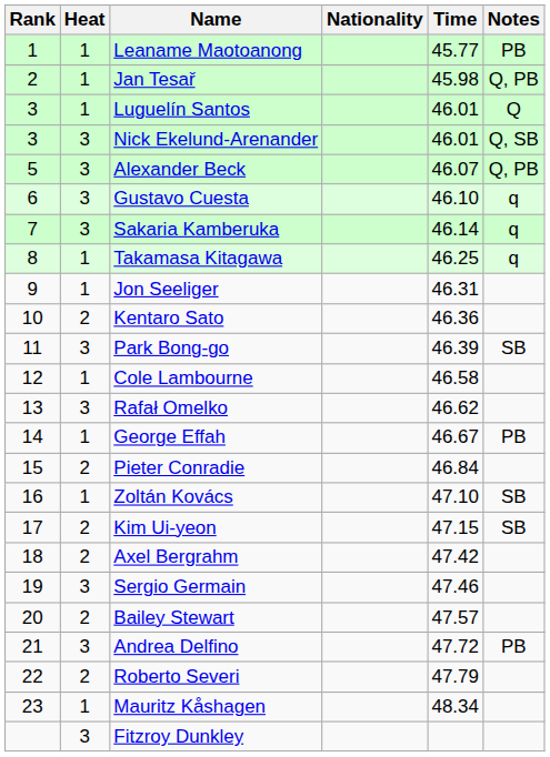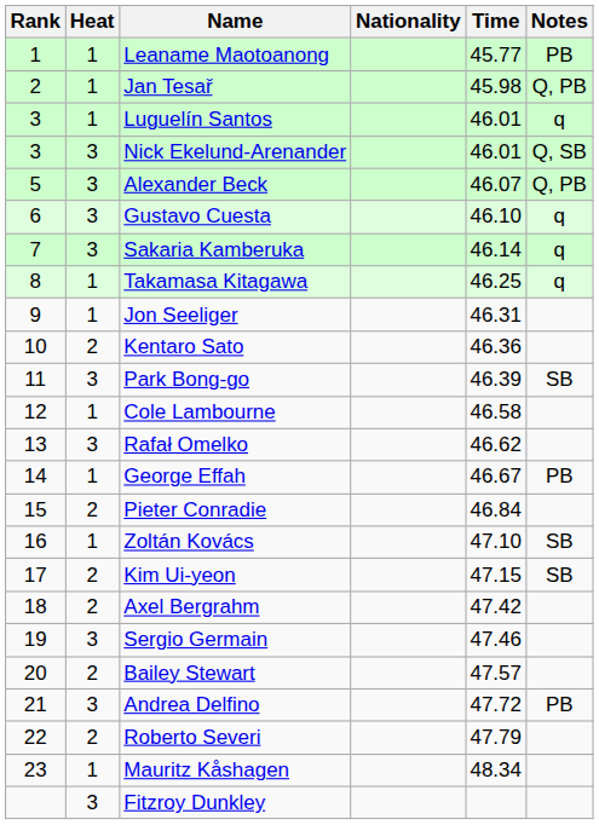 <table class="wikitable sortable" style="text-align:center">
 <tr>
 <th>Rank</th>
 <th>Heat</th>
 <th>Name</th>
 <th>Nationality</th>
 <th>Time</th>
 <th>Notes</th>
 </tr>
 <tr bgcolor=ccffcc>
 <td>1</td>
 <td>1</td>
 <td align=left><a href='#'>Leaname Maotoanong</a></td>
 <td align=left></td>
 <td>45.77</td>
 <td>PB</td>
 </tr>
 <tr bgcolor=ccffcc>
 <td>2</td>
 <td>1</td>
 <td align=left><a href='#'>Jan Tesař</a></td>
 <td align=left></td>
 <td>45.98</td>
 <td>Q, PB</td>
 </tr>
 <tr bgcolor=ccffcc>
 <td>3</td>
 <td>1</td>
 <td align=left><a href='#'>Luguelín Santos</a></td>
 <td align=left></td>
 <td>46.01</td>
-<td>Q</td>
+<td>q</td>
 </tr>
 <tr bgcolor=ccffcc>
 <td>3</td>
 <td>3</td>
 <td align=left><a href='#'>Nick Ekelund-Arenander</a></td>
 <td align=left></td>
 <td>46.01</td>
 <td>Q, SB</td>
 </tr>
 <tr bgcolor=ccffcc>
 <td>5</td>
 <td>3</td>
 <td align=left><a href='#'>Alexander Beck</a></td>
 <td align=left></td>
 <td>46.07</td>
 <td>Q, PB</td>
 </tr>
 <tr bgcolor=ddffdd>
 <td>6</td>
 <td>3</td>
 <td align=left><a href='#'>Gustavo Cuesta</a></td>
 <td align=left></td>
 <td>46.10</td>
 <td>q</td>
 </tr>
 <tr bgcolor=ccffcc>
 <td>7</td>
 <td>3</td>
 <td align=left><a href='#'>Sakaria Kamberuka</a></td>
 <td align=left></td>
 <td>46.14</td>
 <td>q</td>
 </tr>
 <tr bgcolor=ddffdd>
 <td>8</td>
 <td>1</td>
 <td align=left><a href='#'>Takamasa Kitagawa</a></td>
 <td align=left></td>
 <td>46.25</td>
 <td>q</td>
 </tr>
 <tr>
 <td>9</td>
 <td>1</td>
 <td align=left><a href='#'>Jon Seeliger</a></td>
 <td align=left></td>
 <td>46.31</td>
 <td></td>
 </tr>
 <tr>
 <td>10</td>
 <td>2</td>
 <td align=left><a href='#'>Kentaro Sato</a></td>
 <td align=left></td>
 <td>46.36</td>
 <td></td>
 </tr>
 <tr>
 <td>11</td>
 <td>3</td>
 <td align=left><a href='#'>Park Bong-go</a></td>
 <td align=left></td>
 <td>46.39</td>
 <td>SB</td>
 </tr>
 <tr>
 <td>12</td>
 <td>1</td>
 <td align=left><a href='#'>Cole Lambourne</a></td>
 <td align=left></td>
 <td>46.58</td>
 <td></td>
 </tr>
 <tr>
 <td>13</td>
 <td>3</td>
 <td align=left><a href='#'>Rafał Omelko</a></td>
 <td align=left></td>
 <td>46.62</td>
 <td></td>
 </tr>
 <tr>
 <td>14</td>
 <td>1</td>
 <td align=left><a href='#'>George Effah</a></td>
 <td align=left></td>
 <td>46.67</td>
 <td>PB</td>
 </tr>
 <tr>
 <td>15</td>
 <td>2</td>
 <td align=left><a href='#'>Pieter Conradie</a></td>
 <td align=left></td>
 <td>46.84</td>
 <td></td>
 </tr>
 <tr>
 <td>16</td>
 <td>1</td>
 <td align=left><a href='#'>Zoltán Kovács</a></td>
 <td align=left></td>
 <td>47.10</td>
 <td>SB</td>
 </tr>
 <tr>
 <td>17</td>
 <td>2</td>
 <td align=left><a href='#'>Kim Ui-yeon</a></td>
 <td align=left></td>
 <td>47.15</td>
 <td>SB</td>
 </tr>
 <tr>
 <td>18</td>
 <td>2</td>
 <td align=left><a href='#'>Axel Bergrahm</a></td>
 <td align=left></td>
 <td>47.42</td>
 <td></td>
 </tr>
 <tr>
 <td>19</td>
 <td>3</td>
 <td align=left><a href='#'>Sergio Germain</a></td>
 <td align=left></td>
 <td>47.46</td>
 <td></td>
 </tr>
 <tr>
 <td>20</td>
 <td>2</td>
 <td align=left><a href='#'>Bailey Stewart</a></td>
 <td align=left></td>
 <td>47.57</td>
 <td></td>
 </tr>
 <tr>
 <td>21</td>
 <td>3</td>
 <td align=left><a href='#'>Andrea Delfino</a></td>
 <td align=left></td>
 <td>47.72</td>
 <td>PB</td>
 </tr>
 <tr>
 <td>22</td>
 <td>2</td>
 <td align=left><a href='#'>Roberto Severi</a></td>
 <td align=left></td>
 <td>47.79</td>
 <td></td>
 </tr>
 <tr>
 <td>23</td>
 <td>1</td>
 <td align=left><a href='#'>Mauritz Kåshagen</a></td>
 <td align=left></td>
 <td>48.34</td>
 <td></td>
 </tr>
 <tr>
 <td></td>
 <td>3</td>
 <td align=left><a href='#'>Fitzroy Dunkley</a></td>
 <td align=left></td>
 <td></td>
 <td></td>
 </tr>
 </table>
